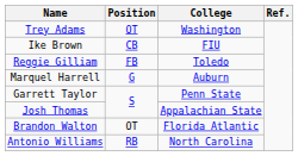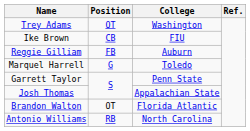 <table class="wikitable sortable" style="text-align:center">
 <tr>
 <th>Name</th>
 <th>Position</th>
 <th>College</th>
 <th>Ref.</th>
 </tr>
 <tr>
 <td><a href='#'>Trey Adams</a></td>
 <td><a href='#'>OT</a></td>
 <td><a href='#'>Washington</a></td>
 <td rowspan = 8></td>
 </tr>
 <tr>
 <td>Ike Brown</td>
 <td><a href='#'>CB</a></td>
 <td><a href='#'>FIU</a></td>
 </tr>
 <tr>
 <td><a href='#'>Reggie Gilliam</a></td>
 <td><a href='#'>FB</a></td>
-<td><a href='#'>Toledo</a></td>
+<td><a href='#'>Auburn</a></td>
 </tr>
 <tr>
 <td>Marquel Harrell</td>
 <td><a href='#'>G</a></td>
-<td><a href='#'>Auburn</a></td>
+<td><a href='#'>Toledo</a></td>
 </tr>
 <tr>
 <td>Garrett Taylor</td>
 <td rowspan = 2><a href='#'>S</a></td>
 <td><a href='#'>Penn State</a></td>
 </tr>
 <tr>
 <td><a href='#'>Josh Thomas</a></td>
 <td><a href='#'>Appalachian State</a></td>
 </tr>
 <tr>
 <td><a href='#'>Brandon Walton</a></td>
 <td>OT</td>
 <td><a href='#'>Florida Atlantic</a></td>
 </tr>
 <tr>
 <td><a href='#'>Antonio Williams</a></td>
 <td><a href='#'>RB</a></td>
 <td><a href='#'>North Carolina</a></td>
 </tr>
 </table>
